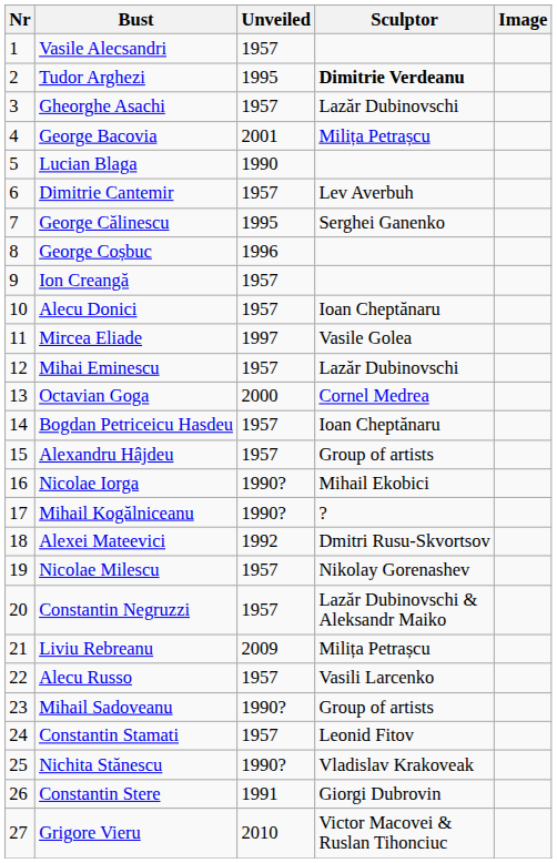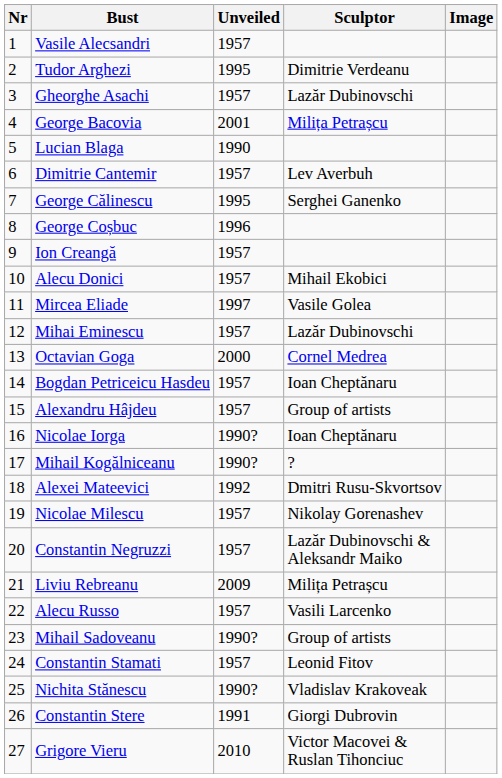 <table class="wikitable sortable">
 <tr>
 <th>Nr</th>
 <th>Bust</th>
 <th>Unveiled</th>
 <th>Sculptor</th>
 <th>Image</th>
 </tr>
 <tr>
 <td>1</td>
 <td><a href='#'>Vasile Alecsandri</a></td>
 <td>1957</td>
 <td></td>
 <td></td>
 </tr>
 <tr>
 <td>2</td>
 <td><a href='#'>Tudor Arghezi</a></td>
 <td>1995</td>
-<td><strong>Dimitrie Verdeanu</strong></td>
+<td>Dimitrie Verdeanu</td>
 <td></td>
 </tr>
 <tr>
 <td>3</td>
 <td><a href='#'>Gheorghe Asachi</a></td>
 <td>1957</td>
 <td>Lazăr Dubinovschi</td>
 <td></td>
 </tr>
 <tr>
 <td>4</td>
 <td><a href='#'>George Bacovia</a></td>
 <td>2001</td>
 <td><a href='#'>Milița Petrașcu</a></td>
 <td></td>
 </tr>
 <tr>
 <td>5</td>
 <td><a href='#'>Lucian Blaga</a></td>
 <td>1990</td>
 <td></td>
 <td></td>
 </tr>
 <tr>
 <td>6</td>
 <td><a href='#'>Dimitrie Cantemir</a></td>
 <td>1957</td>
 <td>Lev Averbuh</td>
 <td></td>
 </tr>
 <tr>
 <td>7</td>
 <td><a href='#'>George Călinescu</a></td>
 <td>1995</td>
 <td>Serghei Ganenko</td>
 <td></td>
 </tr>
 <tr>
 <td>8</td>
 <td><a href='#'>George Coșbuc</a></td>
 <td>1996</td>
 <td></td>
 <td></td>
 </tr>
 <tr>
 <td>9</td>
 <td><a href='#'>Ion Creangă</a></td>
 <td>1957</td>
 <td></td>
 <td></td>
 </tr>
 <tr>
 <td>10</td>
 <td><a href='#'>Alecu Donici</a></td>
 <td>1957</td>
-<td>Ioan Cheptănaru</td>
+<td>Mihail Ekobici</td>
 <td></td>
 </tr>
 <tr>
 <td>11</td>
 <td><a href='#'>Mircea Eliade</a></td>
 <td>1997</td>
 <td>Vasile Golea</td>
 <td></td>
 </tr>
 <tr>
 <td>12</td>
 <td><a href='#'>Mihai Eminescu</a></td>
 <td>1957</td>
 <td>Lazăr Dubinovschi</td>
 <td></td>
 </tr>
 <tr>
 <td>13</td>
 <td><a href='#'>Octavian Goga</a></td>
 <td>2000</td>
 <td><a href='#'>Cornel Medrea</a></td>
 <td></td>
 </tr>
 <tr>
 <td>14</td>
 <td><a href='#'>Bogdan Petriceicu Hasdeu</a></td>
 <td>1957</td>
 <td>Ioan Cheptănaru</td>
 <td></td>
 </tr>
 <tr>
 <td>15</td>
 <td><a href='#'>Alexandru Hâjdeu</a></td>
 <td>1957</td>
 <td>Group of artists</td>
 <td></td>
 </tr>
 <tr>
 <td>16</td>
 <td><a href='#'>Nicolae Iorga</a></td>
 <td>1990?</td>
-<td>Mihail Ekobici</td>
+<td>Ioan Cheptănaru</td>
 <td></td>
 </tr>
 <tr>
 <td>17</td>
 <td><a href='#'>Mihail Kogălniceanu</a></td>
 <td>1990?</td>
 <td>?</td>
 <td></td>
 </tr>
 <tr>
 <td>18</td>
 <td><a href='#'>Alexei Mateevici</a></td>
 <td>1992</td>
 <td>Dmitri Rusu-Skvortsov</td>
 <td></td>
 </tr>
 <tr>
 <td>19</td>
 <td><a href='#'>Nicolae Milescu</a></td>
 <td>1957</td>
 <td>Nikolay Gorenashev</td>
 <td></td>
 </tr>
 <tr>
 <td>20</td>
 <td><a href='#'>Constantin Negruzzi</a></td>
 <td>1957</td>
 <td>Lazăr Dubinovschi &<br>Aleksandr Maiko</td>
 <td></td>
 </tr>
 <tr>
 <td>21</td>
 <td><a href='#'>Liviu Rebreanu</a></td>
 <td>2009</td>
 <td>Milița Petrașcu</td>
 <td></td>
 </tr>
 <tr>
 <td>22</td>
 <td><a href='#'>Alecu Russo</a></td>
 <td>1957</td>
 <td>Vasili Larcenko</td>
 <td></td>
 </tr>
 <tr>
 <td>23</td>
 <td><a href='#'>Mihail Sadoveanu</a></td>
 <td>1990?</td>
 <td>Group of artists</td>
 <td></td>
 </tr>
 <tr>
 <td>24</td>
 <td><a href='#'>Constantin Stamati</a></td>
 <td>1957</td>
 <td>Leonid Fitov</td>
 <td></td>
 </tr>
 <tr>
 <td>25</td>
 <td><a href='#'>Nichita Stănescu</a></td>
 <td>1990?</td>
 <td>Vladislav Krakoveak</td>
 <td></td>
 </tr>
 <tr>
 <td>26</td>
 <td><a href='#'>Constantin Stere</a></td>
 <td>1991</td>
 <td>Giorgi Dubrovin</td>
 <td></td>
 </tr>
 <tr>
 <td>27</td>
 <td><a href='#'>Grigore Vieru</a></td>
 <td>2010</td>
 <td>Victor Macovei &<br> Ruslan Tihonciuc</td>
 <td></td>
 </tr>
 </table>
